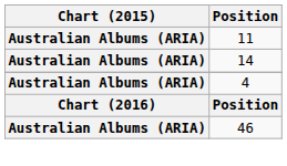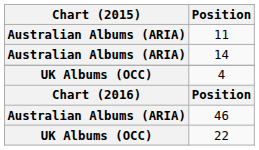 <table class="wikitable sortable plainrowheaders" style="text-align:center">
 <tr>
 <th scope="col">Chart (2015)</th>
 <th scope="col">Position</th>
 </tr>
 <tr>
 <th scope="row">Australian Albums (ARIA)</th>
 <td>11</td>
 </tr>
 <tr>
 <th scope="row">Australian Albums (ARIA)</th>
 <td>14</td>
 </tr>
 <tr>
 </tr>
 <tr>
-<th scope="row">Australian Albums (ARIA)</th>
+<th scope="row">UK Albums (OCC)</th>
 <td>4</td>
 </tr>
 <tr>
 <th scope="col">Chart (2016)</th>
 <th scope="col">Position</th>
 </tr>
 <tr>
 <th scope="row">Australian Albums (ARIA)</th>
 <td>46</td>
 </tr>
+<tr>
+<th scope="row">UK Albums (OCC)</th>
+<td>22</td>
+</tr>
 </table>
